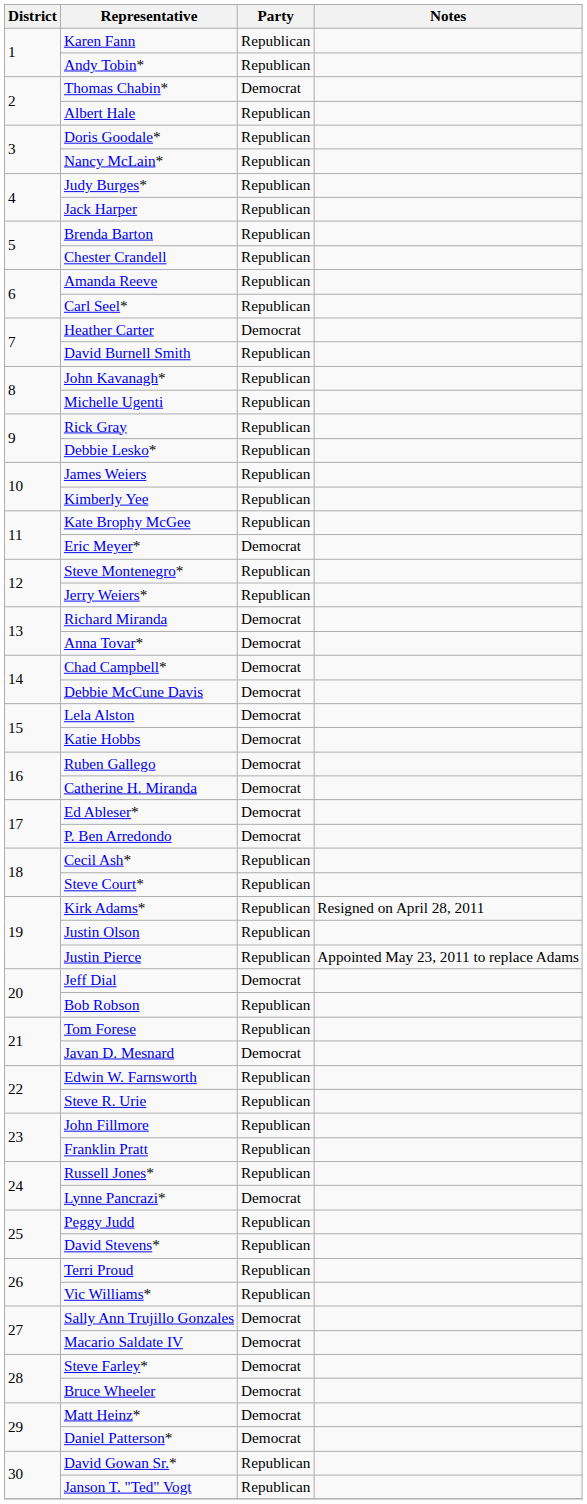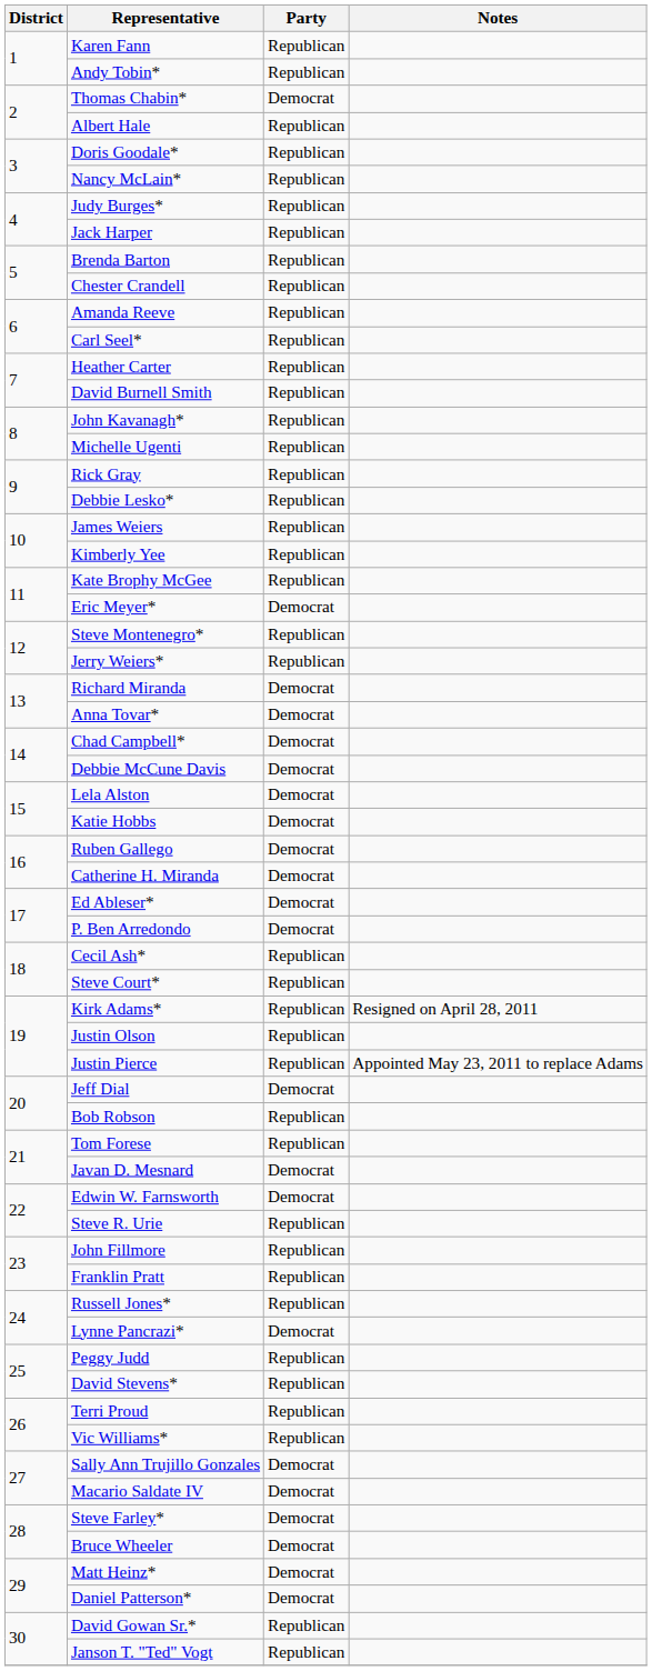 <table class="wikitable">
 <tr>
 <th>District</th>
 <th>Representative</th>
 <th>Party</th>
 <th>Notes</th>
 </tr>
 <tr>
 <td rowspan="2">1</td>
 <td><a href='#'>Karen Fann</a></td>
 <td>Republican</td>
 <td></td>
 </tr>
 <tr>
 <td><a href='#'>Andy Tobin</a>*</td>
 <td>Republican</td>
 <td></td>
 </tr>
 <tr>
 <td rowspan="2">2</td>
 <td><a href='#'>Thomas Chabin</a>*</td>
 <td>Democrat</td>
 <td></td>
 </tr>
 <tr>
 <td><a href='#'>Albert Hale</a></td>
 <td>Republican</td>
 <td></td>
 </tr>
 <tr>
 <td rowspan="2">3</td>
 <td><a href='#'>Doris Goodale</a>*</td>
 <td>Republican</td>
 <td></td>
 </tr>
 <tr>
 <td><a href='#'>Nancy McLain</a>*</td>
 <td>Republican</td>
 <td></td>
 </tr>
 <tr>
 <td rowspan="2">4</td>
 <td><a href='#'>Judy Burges</a>*</td>
 <td>Republican</td>
 <td></td>
 </tr>
 <tr>
 <td><a href='#'>Jack Harper</a></td>
 <td>Republican</td>
 <td></td>
 </tr>
 <tr>
 <td rowspan="2">5</td>
 <td><a href='#'>Brenda Barton</a></td>
 <td>Republican</td>
 <td></td>
 </tr>
 <tr>
 <td><a href='#'>Chester Crandell</a></td>
 <td>Republican</td>
 <td></td>
 </tr>
 <tr>
 <td rowspan="2">6</td>
 <td><a href='#'>Amanda Reeve</a></td>
 <td>Republican</td>
 <td></td>
 </tr>
 <tr>
 <td><a href='#'>Carl Seel</a>*</td>
 <td>Republican</td>
 <td></td>
 </tr>
 <tr>
 <td rowspan="2">7</td>
 <td><a href='#'>Heather Carter</a></td>
-<td>Democrat</td>
+<td>Republican</td>
 <td></td>
 </tr>
 <tr>
 <td><a href='#'>David Burnell Smith</a></td>
 <td>Republican</td>
 <td></td>
 </tr>
 <tr>
 <td rowspan="2">8</td>
 <td><a href='#'>John Kavanagh</a>*</td>
 <td>Republican</td>
 <td></td>
 </tr>
 <tr>
 <td><a href='#'>Michelle Ugenti</a></td>
 <td>Republican</td>
 <td></td>
 </tr>
 <tr>
 <td rowspan="2">9</td>
 <td><a href='#'>Rick Gray</a></td>
 <td>Republican</td>
 <td></td>
 </tr>
 <tr>
 <td><a href='#'>Debbie Lesko</a>*</td>
 <td>Republican</td>
 <td></td>
 </tr>
 <tr>
 <td rowspan="2">10</td>
 <td><a href='#'>James Weiers</a></td>
 <td>Republican</td>
 <td></td>
 </tr>
 <tr>
 <td><a href='#'>Kimberly Yee</a></td>
 <td>Republican</td>
 <td></td>
 </tr>
 <tr>
 <td rowspan="2">11</td>
 <td><a href='#'>Kate Brophy McGee</a></td>
 <td>Republican</td>
 <td></td>
 </tr>
 <tr>
 <td><a href='#'>Eric Meyer</a>*</td>
 <td>Democrat</td>
 <td></td>
 </tr>
 <tr>
 <td rowspan="2">12</td>
 <td><a href='#'>Steve Montenegro</a>*</td>
 <td>Republican</td>
 <td></td>
 </tr>
 <tr>
 <td><a href='#'>Jerry Weiers</a>*</td>
 <td>Republican</td>
 <td></td>
 </tr>
 <tr>
 <td rowspan="2">13</td>
 <td><a href='#'>Richard Miranda</a></td>
 <td>Democrat</td>
 <td></td>
 </tr>
 <tr>
 <td><a href='#'>Anna Tovar</a>*</td>
 <td>Democrat</td>
 <td></td>
 </tr>
 <tr>
 <td rowspan="2">14</td>
 <td><a href='#'>Chad Campbell</a>*</td>
 <td>Democrat</td>
 <td></td>
 </tr>
 <tr>
 <td><a href='#'>Debbie McCune Davis</a></td>
 <td>Democrat</td>
 <td></td>
 </tr>
 <tr>
 <td rowspan="2">15</td>
 <td><a href='#'>Lela Alston</a></td>
 <td>Democrat</td>
 <td></td>
 </tr>
 <tr>
 <td><a href='#'>Katie Hobbs</a></td>
 <td>Democrat</td>
 <td></td>
 </tr>
 <tr>
 <td rowspan="2">16</td>
 <td><a href='#'>Ruben Gallego</a></td>
 <td>Democrat</td>
 <td></td>
 </tr>
 <tr>
 <td><a href='#'>Catherine H. Miranda</a></td>
 <td>Democrat</td>
 <td></td>
 </tr>
 <tr>
 <td rowspan="2">17</td>
 <td><a href='#'>Ed Ableser</a>*</td>
 <td>Democrat</td>
 <td></td>
 </tr>
 <tr>
 <td><a href='#'>P. Ben Arredondo</a></td>
 <td>Democrat</td>
 <td></td>
 </tr>
 <tr>
 <td rowspan="2">18</td>
 <td><a href='#'>Cecil Ash</a>*</td>
 <td>Republican</td>
 <td></td>
 </tr>
 <tr>
 <td><a href='#'>Steve Court</a>*</td>
 <td>Republican</td>
 <td></td>
 </tr>
 <tr>
 <td rowspan="3">19</td>
 <td><a href='#'>Kirk Adams</a>*</td>
 <td>Republican</td>
 <td>Resigned on April 28, 2011</td>
 </tr>
 <tr>
 <td><a href='#'>Justin Olson</a></td>
 <td>Republican</td>
 <td></td>
 </tr>
 <tr>
 <td><a href='#'>Justin Pierce</a></td>
 <td>Republican</td>
 <td>Appointed May 23, 2011 to replace Adams</td>
 </tr>
 <tr>
 <td rowspan="2">20</td>
 <td><a href='#'>Jeff Dial</a></td>
 <td>Democrat</td>
 <td></td>
 </tr>
 <tr>
 <td><a href='#'>Bob Robson</a></td>
 <td>Republican</td>
 <td></td>
 </tr>
 <tr>
 <td rowspan="2">21</td>
 <td><a href='#'>Tom Forese</a></td>
 <td>Republican</td>
 <td></td>
 </tr>
 <tr>
 <td><a href='#'>Javan D. Mesnard</a></td>
 <td>Democrat</td>
 <td></td>
 </tr>
 <tr>
 <td rowspan="2">22</td>
 <td><a href='#'>Edwin W. Farnsworth</a></td>
-<td>Republican</td>
+<td>Democrat</td>
 <td></td>
 </tr>
 <tr>
 <td><a href='#'>Steve R. Urie</a></td>
 <td>Republican</td>
 <td></td>
 </tr>
 <tr>
 <td rowspan="2">23</td>
 <td><a href='#'>John Fillmore</a></td>
 <td>Republican</td>
 <td></td>
 </tr>
 <tr>
 <td><a href='#'>Franklin Pratt</a></td>
 <td>Republican</td>
 <td></td>
 </tr>
 <tr>
 <td rowspan="2">24</td>
 <td><a href='#'>Russell Jones</a>*</td>
 <td>Republican</td>
 <td></td>
 </tr>
 <tr>
 <td><a href='#'>Lynne Pancrazi</a>*</td>
 <td>Democrat</td>
 <td></td>
 </tr>
 <tr>
 <td rowspan="2">25</td>
 <td><a href='#'>Peggy Judd</a></td>
 <td>Republican</td>
 <td></td>
 </tr>
 <tr>
 <td><a href='#'>David Stevens</a>*</td>
 <td>Republican</td>
 <td></td>
 </tr>
 <tr>
 <td rowspan="2">26</td>
 <td><a href='#'>Terri Proud</a></td>
 <td>Republican</td>
 <td></td>
 </tr>
 <tr>
 <td><a href='#'>Vic Williams</a>*</td>
 <td>Republican</td>
 <td></td>
 </tr>
 <tr>
 <td rowspan="2">27</td>
 <td><a href='#'>Sally Ann Trujillo Gonzales</a></td>
 <td>Democrat</td>
 <td></td>
 </tr>
 <tr>
 <td><a href='#'>Macario Saldate IV</a></td>
 <td>Democrat</td>
 <td></td>
 </tr>
 <tr>
 <td rowspan="2">28</td>
 <td><a href='#'>Steve Farley</a>*</td>
 <td>Democrat</td>
 <td></td>
 </tr>
 <tr>
 <td><a href='#'>Bruce Wheeler</a></td>
 <td>Democrat</td>
 <td></td>
 </tr>
 <tr>
 <td rowspan="2">29</td>
 <td><a href='#'>Matt Heinz</a>*</td>
 <td>Democrat</td>
 <td></td>
 </tr>
 <tr>
 <td><a href='#'>Daniel Patterson</a>*</td>
 <td>Democrat</td>
 <td></td>
 </tr>
 <tr>
 <td rowspan="2">30</td>
 <td><a href='#'>David Gowan Sr.</a>*</td>
 <td>Republican</td>
 <td></td>
 </tr>
 <tr>
 <td><a href='#'>Janson T. "Ted" Vogt</a></td>
 <td>Republican</td>
 <td></td>
 </tr>
 <tr>
 </tr>
 </table>
